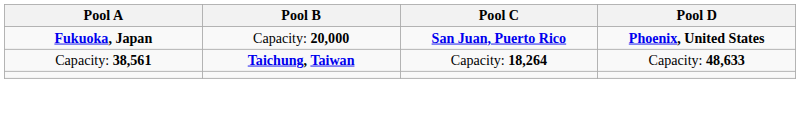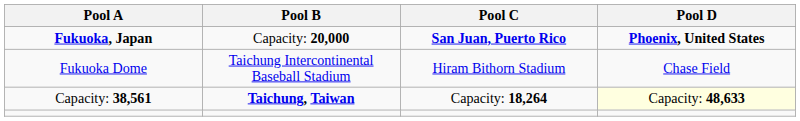 <table class="wikitable" style="text-align:center" width=900>
 <tr>
 <th width=25%>Pool A</th>
 <th width=25%>Pool B</th>
 <th width=25%>Pool C</th>
 <th width=25%>Pool D</th>
 </tr>
 <tr>
 <td> <strong><a href='#'>Fukuoka</a>, Japan</strong></td>
 <td>Capacity: <strong>20,000</strong></td>
 <td> <strong><a href='#'>San Juan, Puerto Rico</a></strong></td>
 <td> <strong><a href='#'>Phoenix</a>, United States</strong></td>
 </tr>
 <tr>
+<td><a href='#'>Fukuoka Dome</a></td>
+<td><a href='#'>Taichung Intercontinental Baseball Stadium</a></td>
+<td><a href='#'>Hiram Bithorn Stadium</a></td>
+<td><a href='#'>Chase Field</a></td>
+</tr>
+<tr>
 <td>Capacity: <strong>38,561</strong></td>
 <td> <strong><a href='#'>Taichung</a>, <a href='#'>Taiwan</a></strong></td>
 <td>Capacity: <strong>18,264</strong></td>
-<td>Capacity: <strong>48,633</strong></td>
+<td style="background: lightyellow;">Capacity: <strong>48,633</strong></td>
 </tr>
 <tr>
 <td></td>
 <td></td>
 <td></td>
 <td></td>
 </tr>
 </table>
